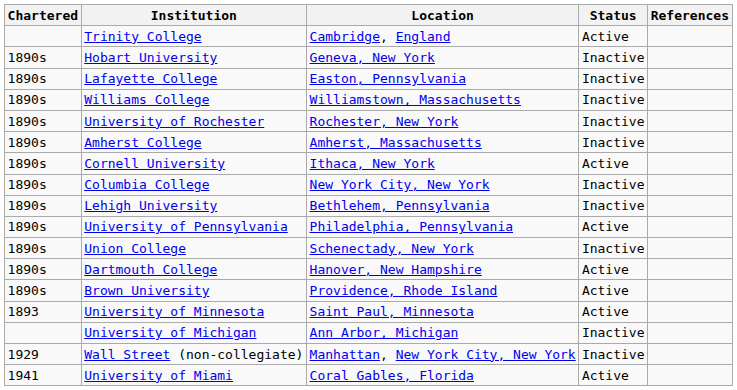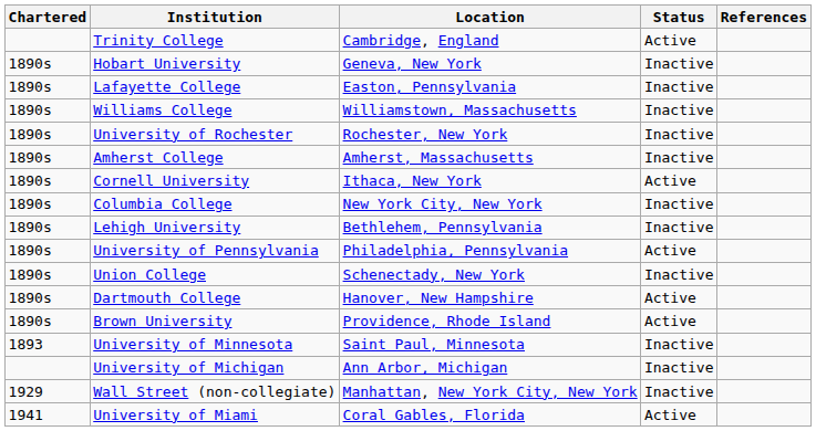 <table class="wikitable sortable">
 <tr>
 <th>Chartered</th>
 <th>Institution</th>
 <th>Location</th>
 <th>Status</th>
 <th>References</th>
 </tr>
 <tr>
 <td></td>
 <td><a href='#'>Trinity College</a></td>
 <td><a href='#'>Cambridge</a>, <a href='#'>England</a></td>
 <td>Active</td>
 <td></td>
 </tr>
 <tr>
 <td>1890s</td>
 <td><a href='#'>Hobart University</a></td>
 <td><a href='#'>Geneva, New York</a></td>
 <td>Inactive</td>
 <td></td>
 </tr>
 <tr>
 <td>1890s</td>
 <td><a href='#'>Lafayette College</a></td>
 <td><a href='#'>Easton, Pennsylvania</a></td>
 <td>Inactive</td>
 <td></td>
 </tr>
 <tr>
 <td>1890s</td>
 <td><a href='#'>Williams College</a></td>
 <td><a href='#'>Williamstown, Massachusetts</a></td>
 <td>Inactive</td>
 <td></td>
 </tr>
 <tr>
 <td>1890s</td>
 <td><a href='#'>University of Rochester</a></td>
 <td><a href='#'>Rochester, New York</a></td>
 <td>Inactive</td>
 <td></td>
 </tr>
 <tr>
 <td>1890s</td>
 <td><a href='#'>Amherst College</a></td>
 <td><a href='#'>Amherst, Massachusetts</a></td>
 <td>Inactive</td>
 <td></td>
 </tr>
 <tr>
 <td>1890s</td>
 <td><a href='#'>Cornell University</a></td>
 <td><a href='#'>Ithaca, New York</a></td>
 <td>Active</td>
 <td></td>
 </tr>
 <tr>
 <td>1890s</td>
 <td><a href='#'>Columbia College</a></td>
 <td><a href='#'>New York City, New York</a></td>
 <td>Inactive</td>
 <td></td>
 </tr>
 <tr>
 <td>1890s</td>
 <td><a href='#'>Lehigh University</a></td>
 <td><a href='#'>Bethlehem, Pennsylvania</a></td>
 <td>Inactive</td>
 <td></td>
 </tr>
 <tr>
 <td>1890s</td>
 <td><a href='#'>University of Pennsylvania</a></td>
 <td><a href='#'>Philadelphia, Pennsylvania</a></td>
 <td>Active</td>
 <td></td>
 </tr>
 <tr>
 <td>1890s</td>
 <td><a href='#'>Union College</a></td>
 <td><a href='#'>Schenectady, New York</a></td>
 <td>Inactive</td>
 <td></td>
 </tr>
 <tr>
 <td>1890s</td>
 <td><a href='#'>Dartmouth College</a></td>
 <td><a href='#'>Hanover, New Hampshire</a></td>
 <td>Active</td>
 <td></td>
 </tr>
 <tr>
 <td>1890s</td>
 <td><a href='#'>Brown University</a></td>
 <td><a href='#'>Providence, Rhode Island</a></td>
 <td>Active</td>
 <td></td>
 </tr>
 <tr>
 <td>1893</td>
 <td><a href='#'>University of Minnesota</a></td>
 <td><a href='#'>Saint Paul, Minnesota</a></td>
-<td>Active</td>
+<td>Inactive</td>
 <td></td>
 </tr>
 <tr>
 <td></td>
 <td><a href='#'>University of Michigan</a></td>
 <td><a href='#'>Ann Arbor, Michigan</a></td>
 <td>Inactive</td>
 <td></td>
 </tr>
 <tr>
 <td>1929</td>
 <td><a href='#'>Wall Street</a> (non-collegiate)</td>
 <td><a href='#'>Manhattan</a>, <a href='#'>New York City, New York</a></td>
 <td>Inactive</td>
 <td></td>
 </tr>
 <tr>
 <td>1941</td>
 <td><a href='#'>University of Miami</a></td>
 <td><a href='#'>Coral Gables, Florida</a></td>
 <td>Active</td>
 <td></td>
 </tr>
 </table>
